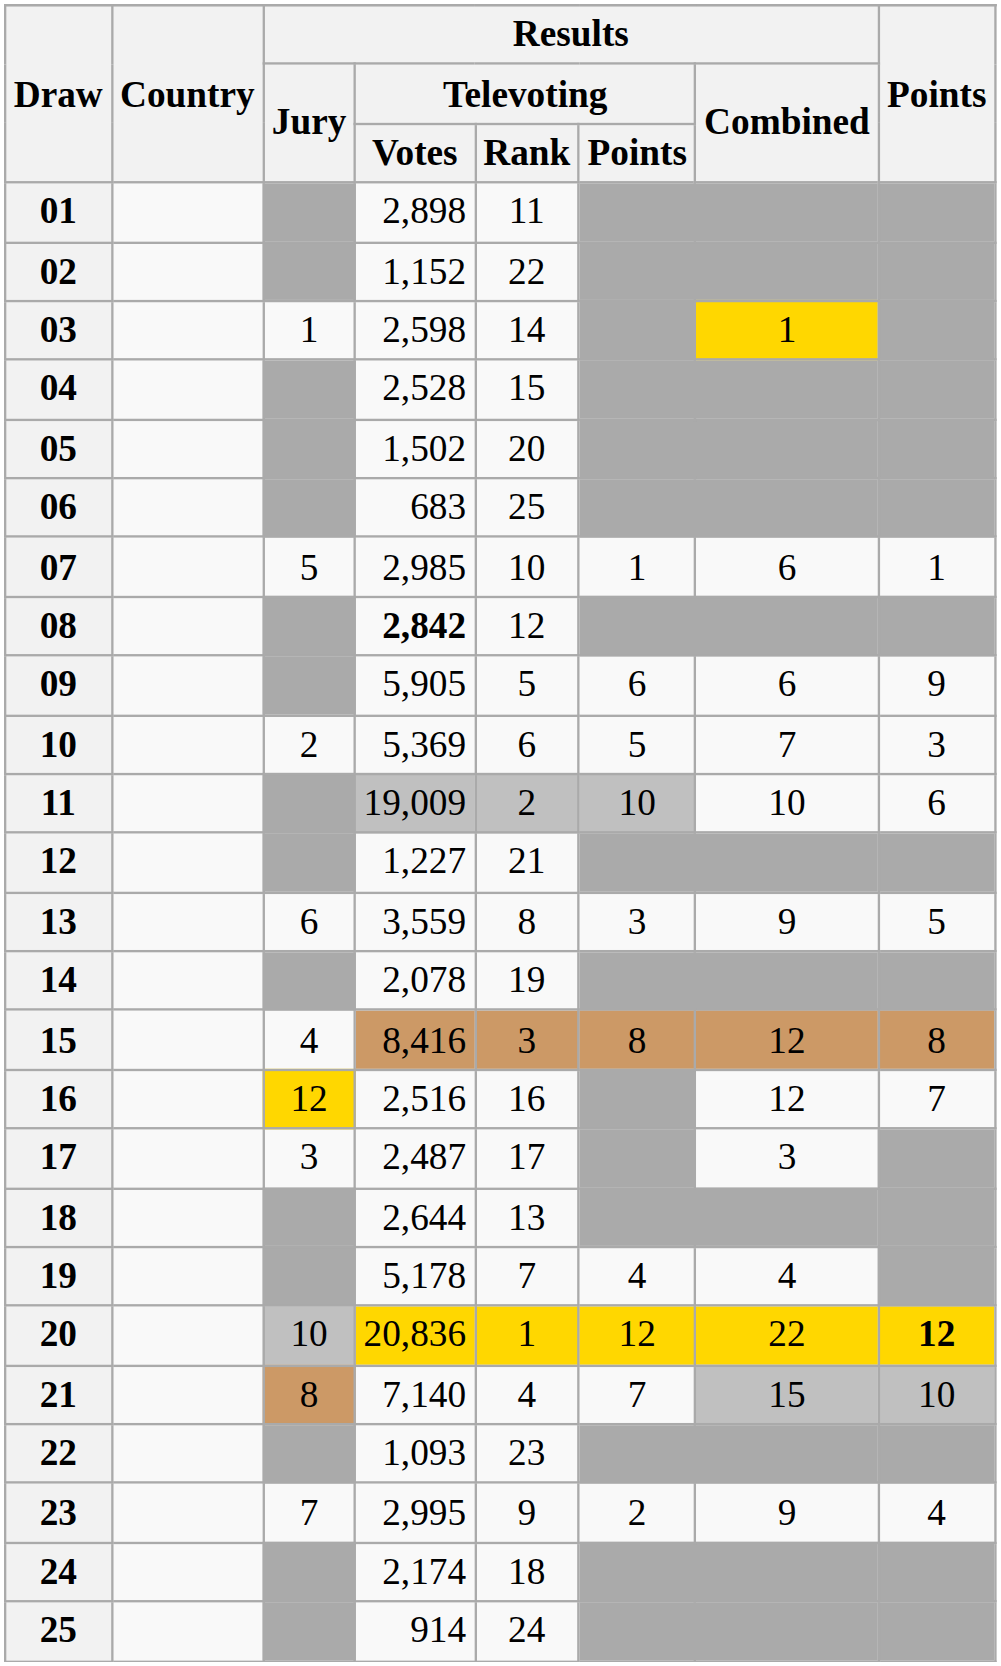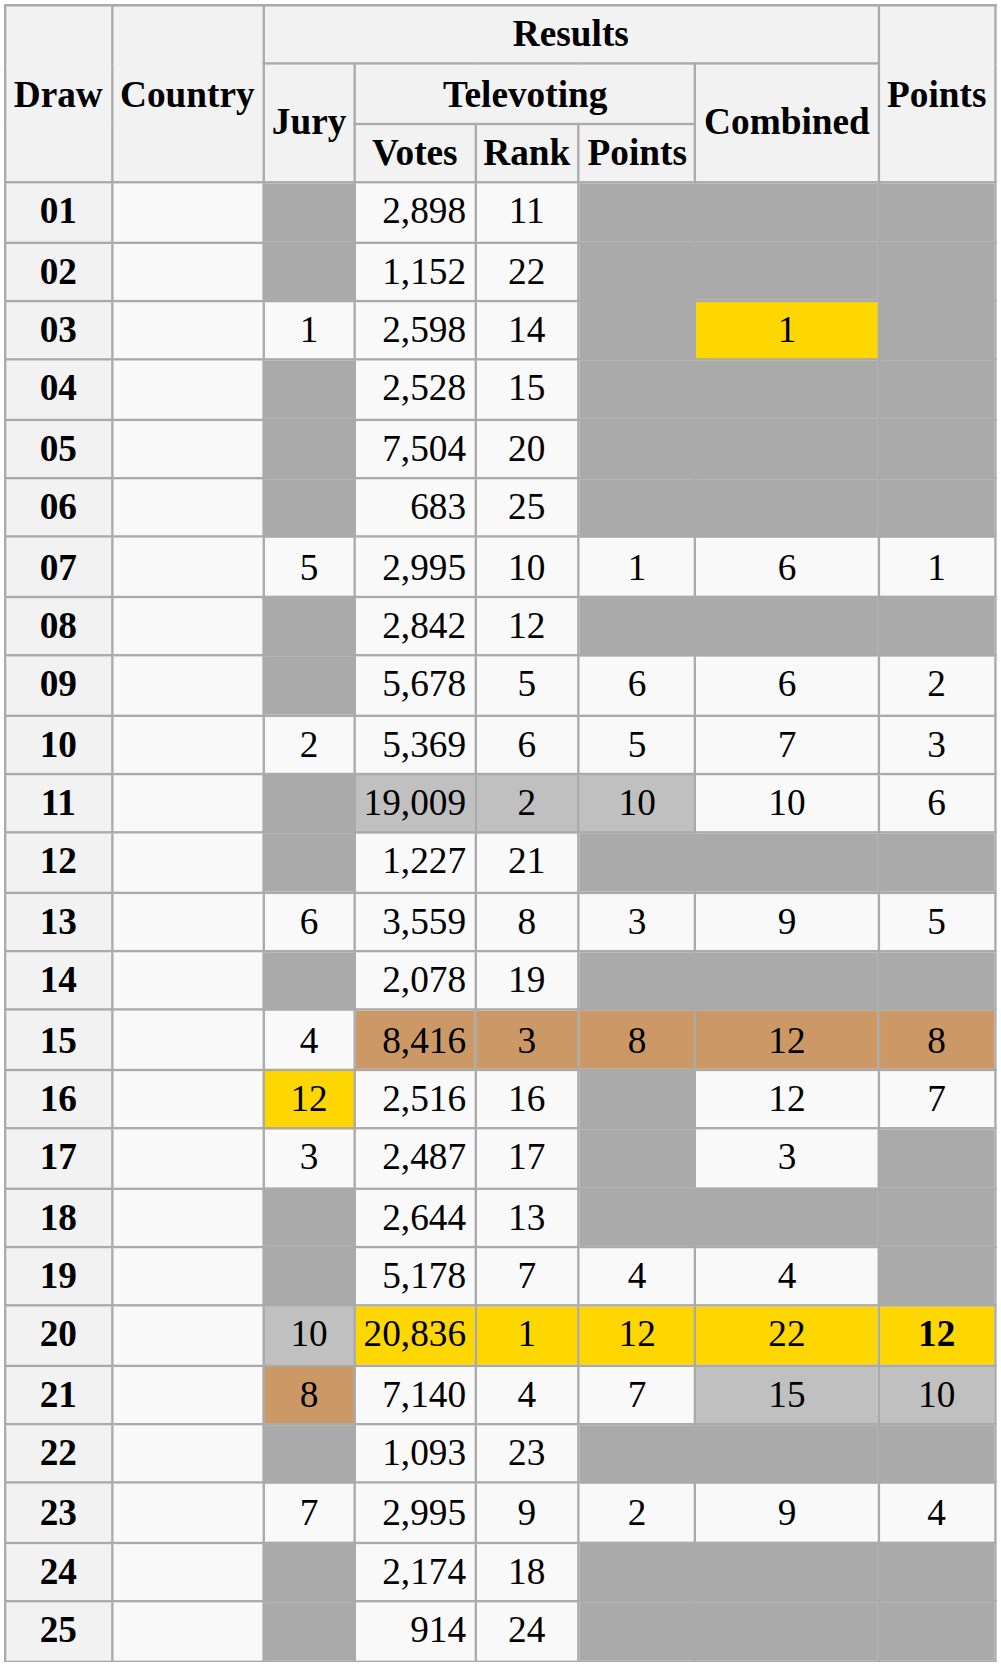 <table class="sortable wikitable collapsible plainrowheaders" style="text-align:center;">
 <tr>
 </tr>
 <tr>
 <th scope="col" rowspan="3">Draw</th>
 <th scope="col" rowspan="3">Country</th>
 <th scope="col" colspan="5">Results</th>
 <th scope="col" rowspan="3">Points</th>
 </tr>
 <tr>
 <th scope="col" rowspan="2">Jury</th>
 <th scope="col" colspan="3">Televoting</th>
 <th scope="col" rowspan="2">Combined</th>
 </tr>
 <tr>
 <th scope="col">Votes</th>
 <th scope="col">Rank</th>
 <th scope="col">Points</th>
 </tr>
 <tr>
 <th scope="row" style="text-align:center;">01</th>
 <td style="text-align:left;"></td>
 <td style="background:#AAAAAA;"></td>
 <td style="text-align:right;">2,898</td>
 <td>11</td>
 <td style="background:#AAAAAA;"></td>
 <td style="background:#AAAAAA;"></td>
 <td style="background:#AAAAAA;"></td>
 </tr>
 <tr>
 <th scope="row" style="text-align:center;">02</th>
 <td style="text-align:left;"></td>
 <td style="background:#AAAAAA;"></td>
 <td style="text-align:right;">1,152</td>
 <td>22</td>
 <td style="background:#AAAAAA;"></td>
 <td style="background:#AAAAAA;"></td>
 <td style="background:#AAAAAA;"></td>
 </tr>
 <tr>
 <th scope="row" style="text-align:center;">03</th>
 <td style="text-align:left;"></td>
 <td>1</td>
 <td style="text-align:right;">2,598</td>
 <td>14</td>
 <td style="background:#AAAAAA;"></td>
 <td style="background: gold;">1</td>
 <td style="background:#AAAAAA;"></td>
 </tr>
 <tr>
 <th scope="row" style="text-align:center;">04</th>
 <td style="text-align:left;"></td>
 <td style="background:#AAAAAA;"></td>
 <td style="text-align:right;">2,528</td>
 <td>15</td>
 <td style="background:#AAAAAA;"></td>
 <td style="background:#AAAAAA;"></td>
 <td style="background:#AAAAAA;"></td>
 </tr>
 <tr>
 <th scope="row" style="text-align:center;">05</th>
 <td style="text-align:left;"></td>
 <td style="background:#AAAAAA;"></td>
-<td style="text-align:right;">1,502</td>
+<td style="text-align:right;">7,504</td>
 <td>20</td>
 <td style="background:#AAAAAA;"></td>
 <td style="background:#AAAAAA;"></td>
 <td style="background:#AAAAAA;"></td>
 </tr>
 <tr>
 <th scope="row" style="text-align:center;">06</th>
 <td style="text-align:left;"></td>
 <td style="background:#AAAAAA;"></td>
 <td style="text-align:right;">683</td>
 <td>25</td>
 <td style="background:#AAAAAA;"></td>
 <td style="background:#AAAAAA;"></td>
 <td style="background:#AAAAAA;"></td>
 </tr>
 <tr>
 <th scope="row" style="text-align:center;">07</th>
 <td style="text-align:left;"></td>
 <td>5</td>
-<td style="text-align:right;">2,985</td>
+<td style="text-align:right;">2,995</td>
 <td>10</td>
 <td>1</td>
 <td>6</td>
 <td>1</td>
 </tr>
 <tr>
 <th scope="row" style="text-align:center;">08</th>
 <td style="text-align:left;"></td>
 <td style="background:#AAAAAA;"></td>
-<td style="text-align:right;"><strong>2,842</strong></td>
+<td style="text-align:right;">2,842</td>
 <td>12</td>
 <td style="background:#AAAAAA;"></td>
 <td style="background:#AAAAAA;"></td>
 <td style="background:#AAAAAA;"></td>
 </tr>
 <tr>
 <th scope="row" style="text-align:center;">09</th>
 <td style="text-align:left;"></td>
 <td style="background:#AAAAAA;"></td>
-<td style="text-align:right;">5,905</td>
+<td style="text-align:right;">5,678</td>
 <td>5</td>
 <td>6</td>
 <td>6</td>
-<td>9</td>
+<td>2</td>
 </tr>
 <tr>
 <th scope="row" style="text-align:center;">10</th>
 <td style="text-align:left;"></td>
 <td>2</td>
 <td style="text-align:right;">5,369</td>
 <td>6</td>
 <td>5</td>
 <td>7</td>
 <td>3</td>
 </tr>
 <tr>
 <th scope="row" style="text-align:center;">11</th>
 <td style="text-align:left;"></td>
 <td style="background:#AAAAAA;"></td>
 <td style="text-align:right; background:silver;">19,009</td>
 <td style="background:silver;">2</td>
 <td style="background:silver;">10</td>
 <td>10</td>
 <td>6</td>
 </tr>
 <tr>
 <th scope="row" style="text-align:center;">12</th>
 <td style="text-align:left;"></td>
 <td style="background:#AAAAAA;"></td>
 <td style="text-align:right;">1,227</td>
 <td>21</td>
 <td style="background:#AAAAAA;"></td>
 <td style="background:#AAAAAA;"></td>
 <td style="background:#AAAAAA;"></td>
 </tr>
 <tr>
 <th scope="row" style="text-align:center;">13</th>
 <td style="text-align:left;"></td>
 <td>6</td>
 <td style="text-align:right;">3,559</td>
 <td>8</td>
 <td>3</td>
 <td>9</td>
 <td>5</td>
 </tr>
 <tr>
 <th scope="row" style="text-align:center;">14</th>
 <td style="text-align:left;"></td>
 <td style="background:#AAAAAA;"></td>
 <td style="text-align:right;">2,078</td>
 <td>19</td>
 <td style="background:#AAAAAA;"></td>
 <td style="background:#AAAAAA;"></td>
 <td style="background:#AAAAAA;"></td>
 </tr>
 <tr>
 <th scope="row" style="text-align:center;">15</th>
 <td style="text-align:left;"></td>
 <td>4</td>
 <td style="text-align:right; background:#CC9966;">8,416</td>
 <td style="background:#CC9966;">3</td>
 <td style="background:#CC9966;">8</td>
 <td style="background:#CC9966;">12</td>
 <td style="background:#CC9966;">8</td>
 </tr>
 <tr>
 <th scope="row" style="text-align:center;">16</th>
 <td style="text-align:left;"></td>
 <td style="background:gold;">12</td>
 <td style="text-align:right;">2,516</td>
 <td>16</td>
 <td style="background:#AAAAAA;"></td>
 <td>12</td>
 <td>7</td>
 </tr>
 <tr>
 <th scope="row" style="text-align:center;">17</th>
 <td style="text-align:left;"></td>
 <td>3</td>
 <td style="text-align:right;">2,487</td>
 <td>17</td>
 <td style="background:#AAAAAA;"></td>
 <td>3</td>
 <td style="background:#AAAAAA;"></td>
 </tr>
 <tr>
 <th scope="row" style="text-align:center;">18</th>
 <td style="text-align:left;"></td>
 <td style="background:#AAAAAA;"></td>
 <td style="text-align:right;">2,644</td>
 <td>13</td>
 <td style="background:#AAAAAA;"></td>
 <td style="background:#AAAAAA;"></td>
 <td style="background:#AAAAAA;"></td>
 </tr>
 <tr>
 <th scope="row" style="text-align:center;">19</th>
 <td style="text-align:left;"></td>
 <td style="background:#AAAAAA;"></td>
 <td style="text-align:right;">5,178</td>
 <td>7</td>
 <td>4</td>
 <td>4</td>
 <td style="background:#AAAAAA;"></td>
 </tr>
 <tr>
 <th scope="row" style="text-align:center;">20</th>
 <td style="text-align:left;"></td>
 <td style="background:silver;">10</td>
 <td style="text-align:right; background:gold;">20,836</td>
 <td style="background:gold;">1</td>
 <td style="background:gold;">12</td>
 <td style="background:gold;">22</td>
 <td style="background:gold;"><strong>12</strong></td>
 </tr>
 <tr>
 <th scope="row" style="text-align:center;">21</th>
 <td style="text-align:left;"></td>
 <td style="background:#CC9966;">8</td>
 <td style="text-align:right;">7,140</td>
 <td>4</td>
 <td>7</td>
 <td style="background:silver;">15</td>
 <td style="background:silver;">10</td>
 </tr>
 <tr>
 <th scope="row" style="text-align:center;">22</th>
 <td style="text-align:left;"></td>
 <td style="background:#AAAAAA;"></td>
 <td style="text-align:right;">1,093</td>
 <td>23</td>
 <td style="background:#AAAAAA;"></td>
 <td style="background:#AAAAAA;"></td>
 <td style="background:#AAAAAA;"></td>
 </tr>
 <tr>
 <th scope="row" style="text-align:center;">23</th>
 <td style="text-align:left;"></td>
 <td>7</td>
 <td style="text-align:right;">2,995</td>
 <td>9</td>
 <td>2</td>
 <td>9</td>
 <td>4</td>
 </tr>
 <tr>
 <th scope="row" style="text-align:center;">24</th>
 <td style="text-align:left;"></td>
 <td style="background:#AAAAAA;"></td>
 <td style="text-align:right;">2,174</td>
 <td>18</td>
 <td style="background:#AAAAAA;"></td>
 <td style="background:#AAAAAA;"></td>
 <td style="background:#AAAAAA;"></td>
 </tr>
 <tr>
 <th scope="row" style="text-align:center;">25</th>
 <td style="text-align:left;"></td>
 <td style="background:#AAAAAA;"></td>
 <td style="text-align:right;">914</td>
 <td>24</td>
 <td style="background:#AAAAAA;"></td>
 <td style="background:#AAAAAA;"></td>
 <td style="background:#AAAAAA;"></td>
 </tr>
 </table>
